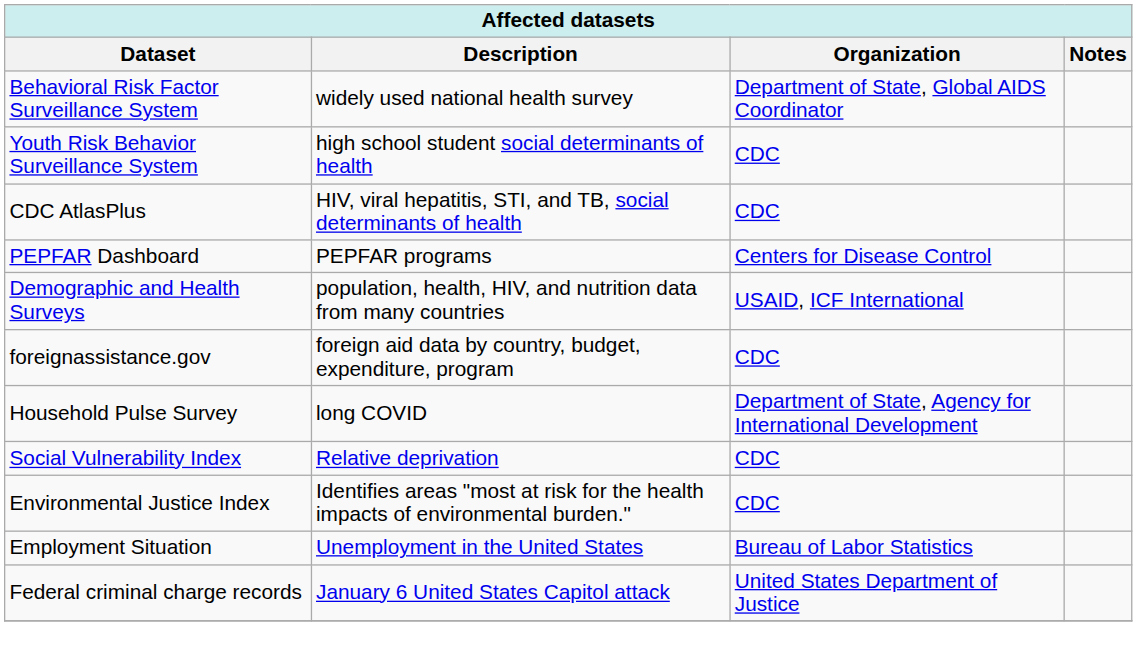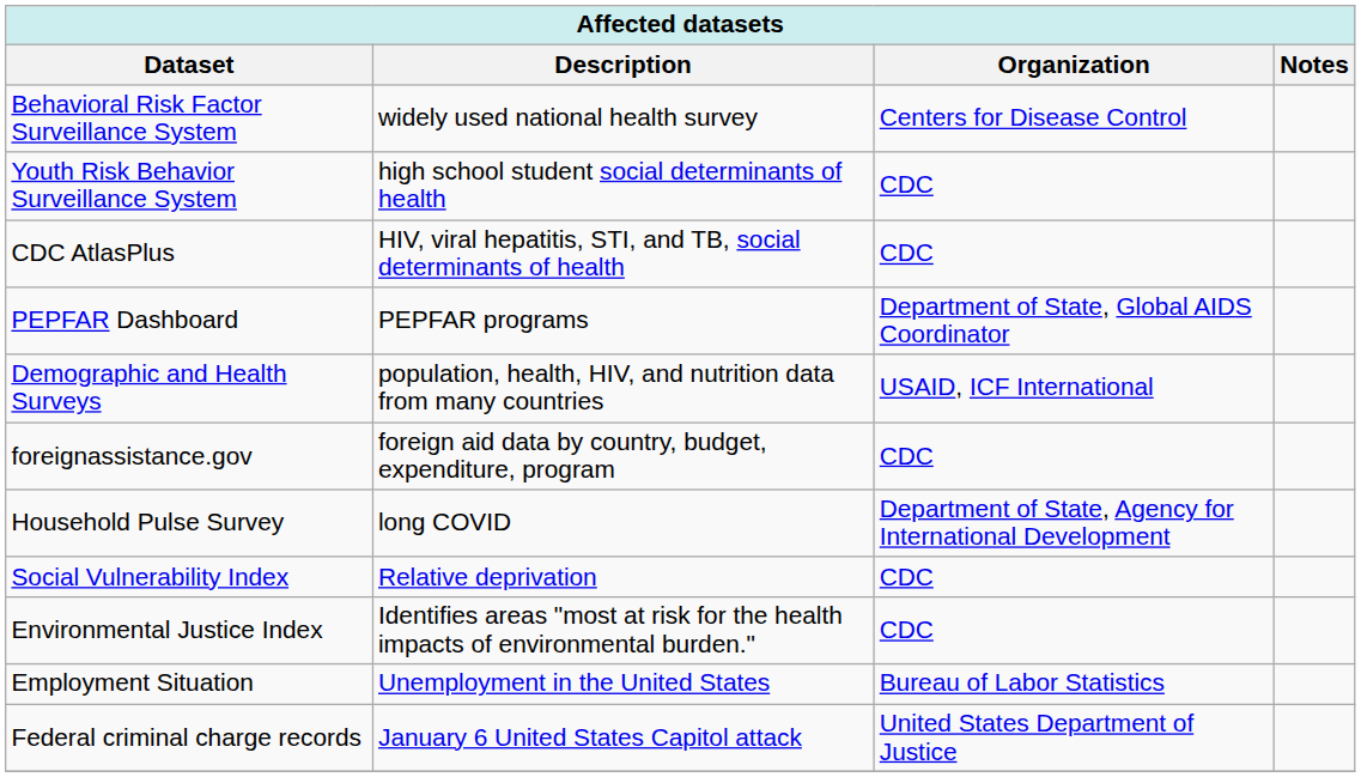 <table class="wikitable sortable">
 <tr>
 <td colspan="5" style="background-color: #CCEEEE; text-align:center;"><strong>Affected datasets</strong></td>
 </tr>
 <tr>
 <th>Dataset</th>
 <th>Description</th>
 <th>Organization</th>
 <th>Notes</th>
 </tr>
 <tr>
 <td><a href='#'>Behavioral Risk Factor Surveillance System</a></td>
 <td>widely used national health survey</td>
-<td><a href='#'>Department of State</a>, <a href='#'>Global AIDS Coordinator</a></td>
+<td><a href='#'>Centers for Disease Control</a></td>
 <td></td>
 </tr>
 <tr>
 <td><a href='#'>Youth Risk Behavior Surveillance System</a></td>
 <td>high school student <a href='#'>social determinants of health</a></td>
 <td><a href='#'>CDC</a></td>
 <td></td>
 </tr>
 <tr>
 <td>CDC AtlasPlus</td>
 <td>HIV, viral hepatitis, STI, and TB, <a href='#'>social determinants of health</a></td>
 <td><a href='#'>CDC</a></td>
 <td></td>
 </tr>
 <tr>
 <td><a href='#'>PEPFAR</a> Dashboard</td>
 <td>PEPFAR programs</td>
-<td><a href='#'>Centers for Disease Control</a></td>
+<td><a href='#'>Department of State</a>, <a href='#'>Global AIDS Coordinator</a></td>
 <td></td>
 </tr>
 <tr>
 <td><a href='#'>Demographic and Health Surveys</a></td>
 <td>population, health, HIV, and nutrition data from many countries</td>
 <td><a href='#'>USAID</a>, <a href='#'>ICF International</a></td>
 <td></td>
 </tr>
 <tr>
 <td>foreignassistance.gov</td>
 <td>foreign aid data by country, budget, expenditure, program</td>
 <td><a href='#'>CDC</a></td>
 <td></td>
 </tr>
 <tr>
 <td>Household Pulse Survey</td>
 <td>long COVID</td>
 <td><a href='#'>Department of State</a>, <a href='#'>Agency for International Development</a></td>
 <td></td>
 </tr>
 <tr>
 <td><a href='#'>Social Vulnerability Index</a></td>
 <td><a href='#'>Relative deprivation</a></td>
 <td><a href='#'>CDC</a></td>
 <td></td>
 </tr>
 <tr>
 <td>Environmental Justice Index</td>
 <td>Identifies areas "most at risk for the health impacts of environmental burden."</td>
 <td><a href='#'>CDC</a></td>
 <td></td>
 </tr>
 <tr>
 <td>Employment Situation</td>
 <td><a href='#'>Unemployment in the United States</a></td>
 <td><a href='#'>Bureau of Labor Statistics</a></td>
 <td></td>
 </tr>
 <tr>
 <td>Federal criminal charge records</td>
 <td><a href='#'>January 6 United States Capitol attack</a></td>
 <td><a href='#'>United States Department of Justice</a></td>
 <td></td>
 </tr>
 <tr>
 </tr>
 </table>
